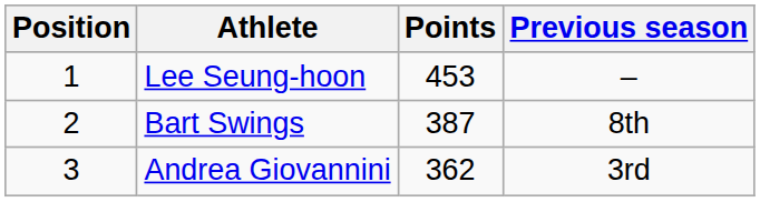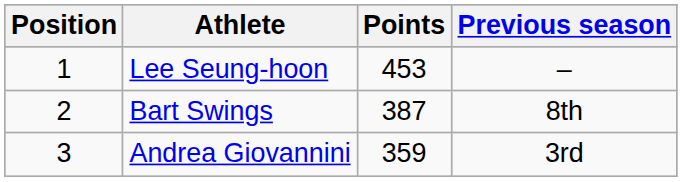 <table class="wikitable">
 <tr>
 <th>Position</th>
 <th>Athlete</th>
 <th>Points</th>
 <th><a href='#'>Previous season</a></th>
 </tr>
 <tr align="center">
 <td>1</td>
 <td align="left"> <a href='#'>Lee Seung-hoon</a></td>
 <td>453</td>
 <td>–</td>
 </tr>
 <tr align="center">
 <td>2</td>
 <td align="left"> <a href='#'>Bart Swings</a></td>
 <td>387</td>
 <td>8th</td>
 </tr>
 <tr align="center">
 <td>3</td>
 <td align="left"> <a href='#'>Andrea Giovannini</a></td>
-<td>362</td>
+<td>359</td>
 <td>3rd</td>
 </tr>
 </table>
